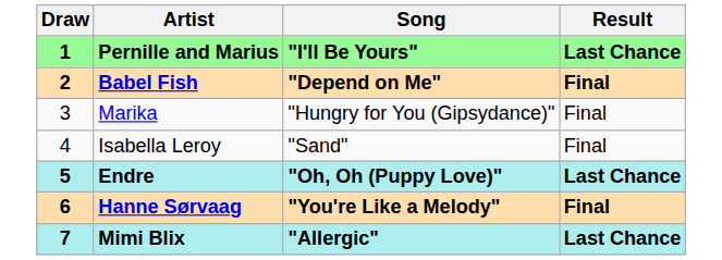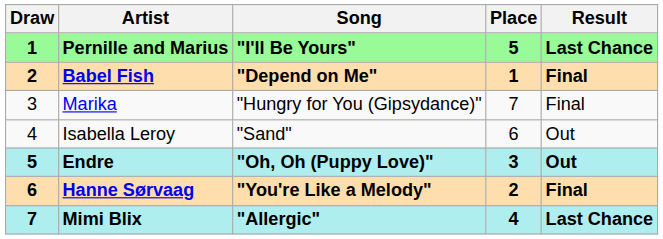 <table class="sortable wikitable" style="margin: 1em auto 1em auto; text-align:center">
 <tr>
 <th>Draw</th>
 <th>Artist</th>
 <th>Song</th>
+<th>Place</th>
 <th>Result</th>
 </tr>
 <tr style="font-weight:bold; background:palegreen;">
 <td>1</td>
 <td align="left">Pernille and Marius</td>
 <td align="left">"I'll Be Yours"</td>
+<td>5</td>
 <td align="left">Last Chance</td>
 </tr>
 <tr style="font-weight:bold; background:navajowhite;">
 <td>2</td>
 <td align="left"><a href='#'>Babel Fish</a></td>
 <td align="left">"Depend on Me"</td>
+<td>1</td>
 <td align="left">Final</td>
 </tr>
 <tr>
 <td>3</td>
 <td align="left"><a href='#'>Marika</a></td>
 <td align="left">"Hungry for You (Gipsydance)"</td>
+<td>7</td>
 <td align="left">Final</td>
 </tr>
 <tr>
 <td>4</td>
 <td align="left">Isabella Leroy</td>
 <td align="left">"Sand"</td>
-<td align="left">Final</td>
+<td>6</td>
+<td align="left">Out</td>
 </tr>
 <tr style="font-weight:bold; background:paleturquoise;">
 <td>5</td>
 <td align="left">Endre</td>
 <td align="left">"Oh, Oh (Puppy Love)"</td>
-<td align="left">Last Chance</td>
+<td>3</td>
+<td align="left">Out</td>
 </tr>
 <tr style="font-weight:bold; background:navajowhite;">
 <td>6</td>
 <td align="left"><a href='#'>Hanne Sørvaag</a></td>
 <td align="left">"You're Like a Melody"</td>
+<td>2</td>
 <td align="left">Final</td>
 </tr>
 <tr style="font-weight:bold; background:paleturquoise;">
 <td>7</td>
 <td align="left">Mimi Blix</td>
 <td align="left">"Allergic"</td>
+<td>4</td>
 <td align="left">Last Chance</td>
 </tr>
 </table>
